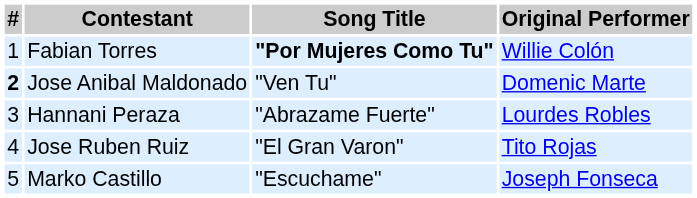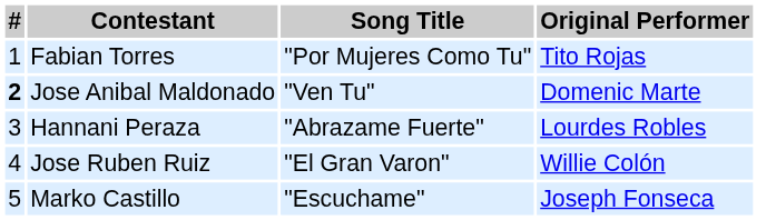 <table cellpadding=2 cellspacing=2>
 <tr bgcolor=#cccccc>
 <th>#</th>
 <th>Contestant</th>
 <th>Song Title</th>
 <th>Original Performer</th>
 </tr>
 <tr bgcolor=#DDEEFF>
 <td align=center>1</td>
 <td>Fabian Torres</td>
-<td><strong>"Por Mujeres Como Tu"</strong></td>
-<td><a href='#'>Willie Colón</a></td>
+<td>"Por Mujeres Como Tu"</td>
+<td><a href='#'>Tito Rojas</a></td>
 </tr>
 <tr bgcolor=#DDEEFF>
 <td align=center><strong>2</strong></td>
 <td>Jose Anibal Maldonado</td>
 <td>"Ven Tu"</td>
 <td><a href='#'>Domenic Marte</a></td>
 </tr>
 <tr bgcolor=#DDEEFF>
 <td align=center>3</td>
 <td>Hannani Peraza</td>
 <td>"Abrazame Fuerte"</td>
 <td><a href='#'>Lourdes Robles</a></td>
 </tr>
 <tr bgcolor=#DDEEFF>
 <td align=center>4</td>
 <td>Jose Ruben Ruiz</td>
 <td>"El Gran Varon"</td>
-<td><a href='#'>Tito Rojas</a></td>
+<td><a href='#'>Willie Colón</a></td>
 </tr>
 <tr bgcolor=#DDEEFF>
 <td align=center>5</td>
 <td>Marko Castillo</td>
 <td>"Escuchame"</td>
 <td><a href='#'>Joseph Fonseca</a></td>
 </tr>
 <tr bgcolor=#DDEEFF>
 </tr>
 </table>
